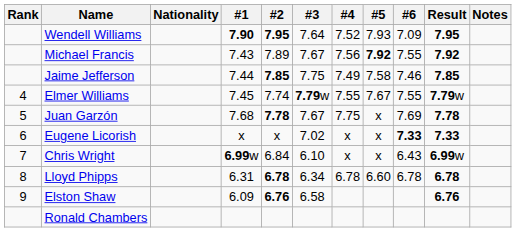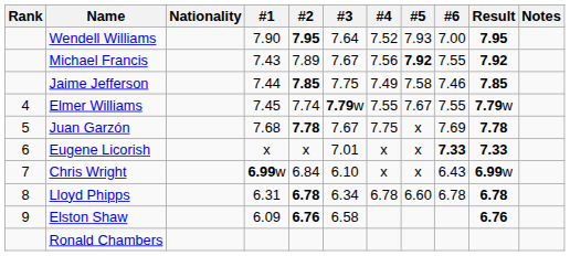 <table class="wikitable sortable" style="text-align:center;font-size:95%">
 <tr>
 <th>Rank</th>
 <th>Name</th>
 <th>Nationality</th>
 <th>#1</th>
 <th>#2</th>
 <th>#3</th>
 <th>#4</th>
 <th>#5</th>
 <th>#6</th>
 <th>Result</th>
 <th>Notes</th>
 </tr>
 <tr>
 <td></td>
 <td align=left><a href='#'>Wendell Williams</a></td>
 <td align=left></td>
-<td><strong>7.90</strong></td>
+<td>7.90</td>
 <td><strong>7.95</strong></td>
 <td>7.64</td>
 <td>7.52</td>
 <td>7.93</td>
-<td>7.09</td>
+<td>7.00</td>
 <td><strong>7.95</strong></td>
 <td></td>
 </tr>
 <tr>
 <td></td>
 <td align=left><a href='#'>Michael Francis</a></td>
 <td align=left></td>
 <td>7.43</td>
 <td>7.89</td>
 <td>7.67</td>
 <td>7.56</td>
 <td><strong>7.92</strong></td>
 <td>7.55</td>
 <td><strong>7.92</strong></td>
 <td></td>
 </tr>
 <tr>
 <td></td>
 <td align=left><a href='#'>Jaime Jefferson</a></td>
 <td align=left></td>
 <td>7.44</td>
 <td><strong>7.85</strong></td>
 <td>7.75</td>
 <td>7.49</td>
 <td>7.58</td>
 <td>7.46</td>
 <td><strong>7.85</strong></td>
 <td></td>
 </tr>
 <tr>
 <td>4</td>
 <td align=left><a href='#'>Elmer Williams</a></td>
 <td align=left></td>
 <td>7.45</td>
 <td>7.74</td>
 <td><strong>7.79</strong>w</td>
 <td>7.55</td>
 <td>7.67</td>
 <td>7.55</td>
 <td><strong>7.79</strong>w</td>
 <td></td>
 </tr>
 <tr>
 <td>5</td>
 <td align=left><a href='#'>Juan Garzón</a></td>
 <td align=left></td>
 <td>7.68</td>
 <td><strong>7.78</strong></td>
 <td>7.67</td>
 <td>7.75</td>
 <td>x</td>
 <td>7.69</td>
 <td><strong>7.78</strong></td>
 <td></td>
 </tr>
 <tr>
 <td>6</td>
 <td align=left><a href='#'>Eugene Licorish</a></td>
 <td align=left></td>
 <td>x</td>
 <td>x</td>
-<td>7.02</td>
+<td>7.01</td>
 <td>x</td>
 <td>x</td>
 <td><strong>7.33</strong></td>
 <td><strong>7.33</strong></td>
 <td></td>
 </tr>
 <tr>
 <td>7</td>
 <td align=left><a href='#'>Chris Wright</a></td>
 <td align=left></td>
 <td><strong>6.99</strong>w</td>
 <td>6.84</td>
 <td>6.10</td>
 <td>x</td>
 <td>x</td>
 <td>6.43</td>
 <td><strong>6.99</strong>w</td>
 <td></td>
 </tr>
 <tr>
 <td>8</td>
 <td align=left><a href='#'>Lloyd Phipps</a></td>
 <td align=left></td>
 <td>6.31</td>
 <td><strong>6.78</strong></td>
 <td>6.34</td>
 <td>6.78</td>
 <td>6.60</td>
 <td>6.78</td>
 <td><strong>6.78</strong></td>
 <td></td>
 </tr>
 <tr>
 <td>9</td>
 <td align=left><a href='#'>Elston Shaw</a></td>
 <td align=left></td>
 <td>6.09</td>
 <td><strong>6.76</strong></td>
 <td>6.58</td>
 <td></td>
 <td></td>
 <td></td>
 <td><strong>6.76</strong></td>
 <td></td>
 </tr>
 <tr>
 <td></td>
 <td align=left><a href='#'>Ronald Chambers</a></td>
 <td align=left></td>
 <td></td>
 <td></td>
 <td></td>
 <td></td>
 <td></td>
 <td></td>
 <td><strong></strong></td>
 <td></td>
 </tr>
 </table>
